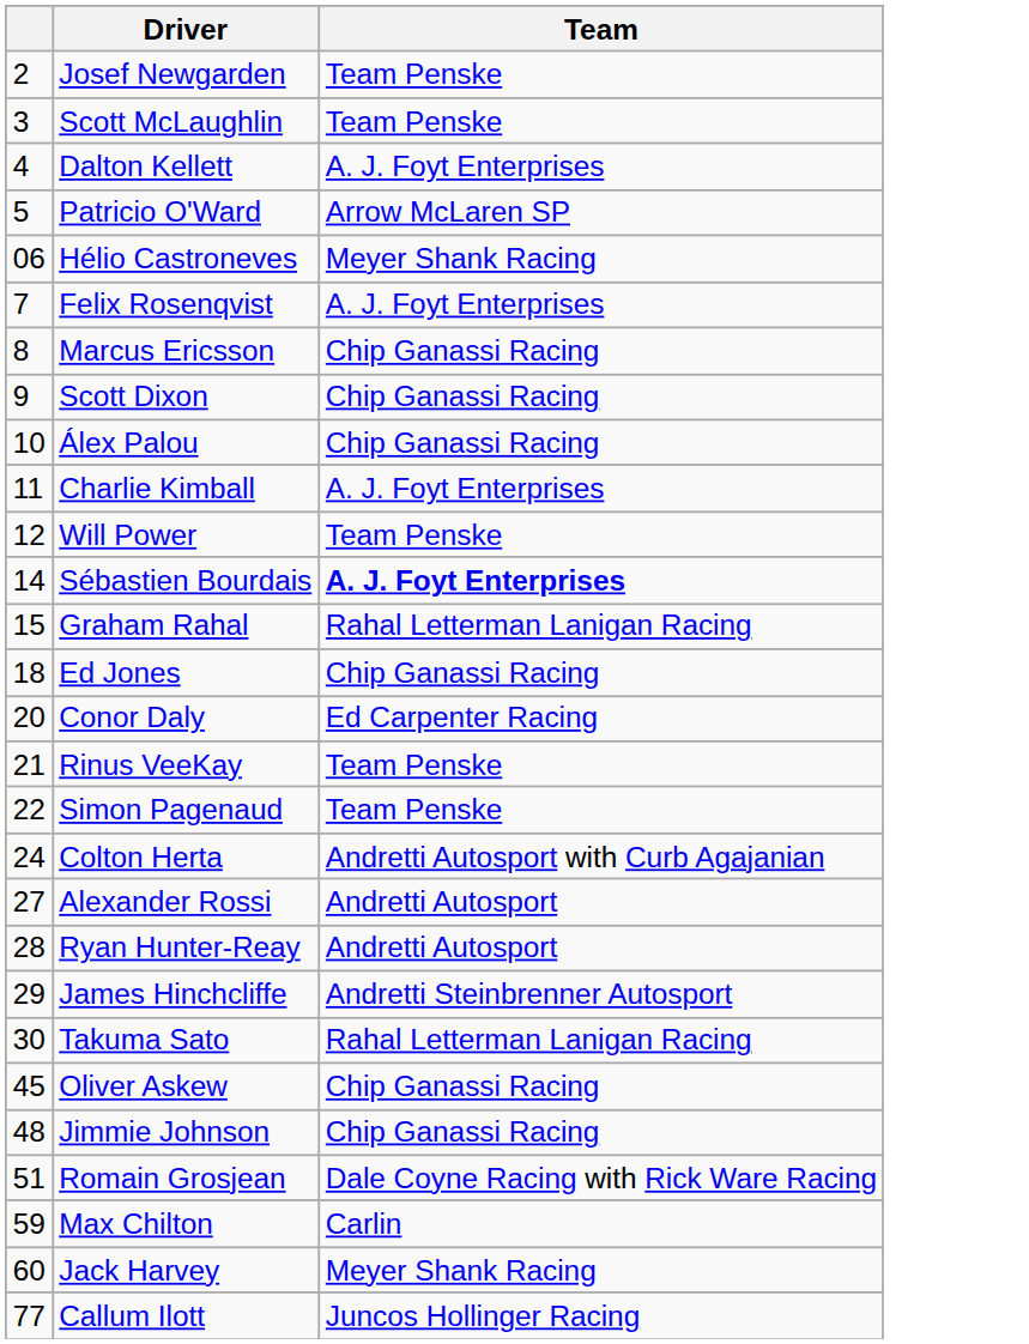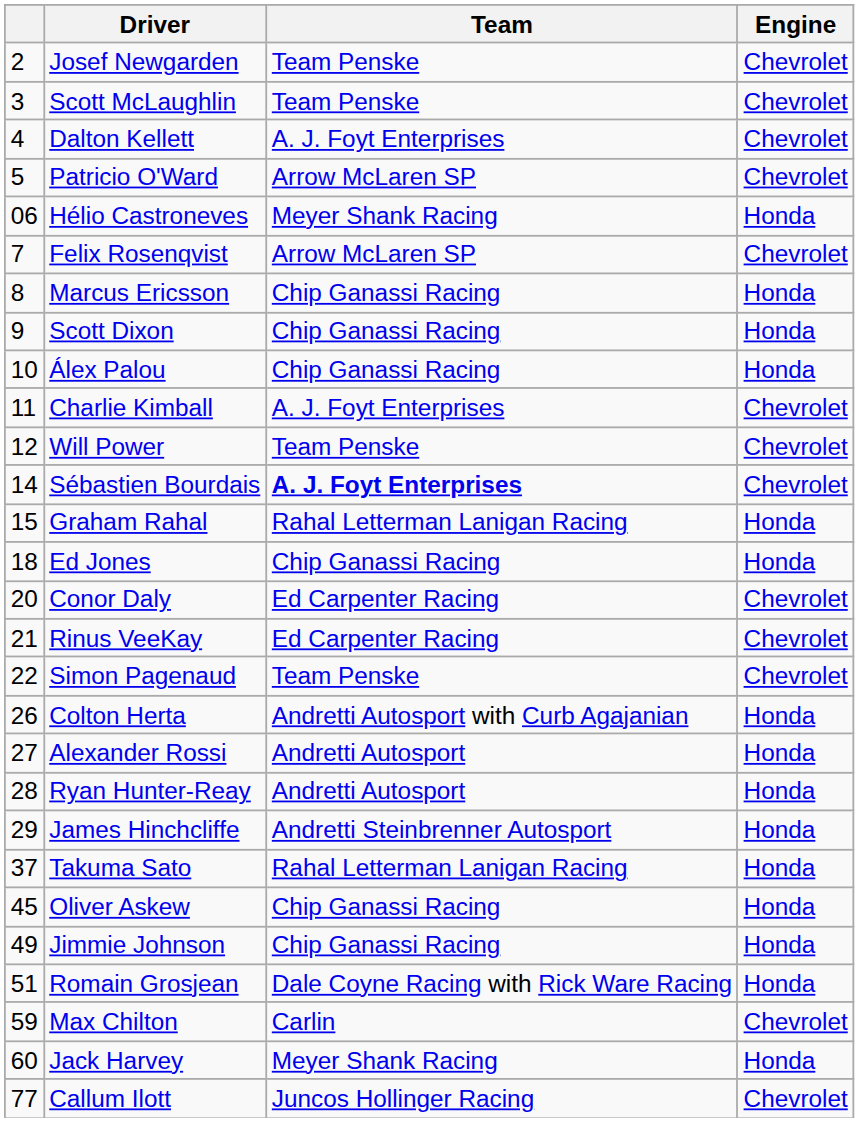 <table class="wikitable" style="font-size: 85%;">
 <tr>
 <th align="center"></th>
 <th>Driver</th>
 <th>Team</th>
+<th>Engine</th>
 </tr>
 <tr>
 <td>2</td>
 <td> <a href='#'>Josef Newgarden</a></td>
 <td><a href='#'>Team Penske</a></td>
+<td><a href='#'>Chevrolet</a></td>
 </tr>
 <tr>
 <td>3</td>
 <td> <a href='#'>Scott McLaughlin</a> <strong></strong></td>
 <td><a href='#'>Team Penske</a></td>
+<td><a href='#'>Chevrolet</a></td>
 </tr>
 <tr>
 <td>4</td>
 <td> <a href='#'>Dalton Kellett</a></td>
 <td><a href='#'>A. J. Foyt Enterprises</a></td>
+<td><a href='#'>Chevrolet</a></td>
 </tr>
 <tr>
 <td>5</td>
 <td> <a href='#'>Patricio O'Ward</a></td>
 <td><a href='#'>Arrow McLaren SP</a></td>
+<td><a href='#'>Chevrolet</a></td>
 </tr>
 <tr>
 <td>06</td>
 <td> <a href='#'>Hélio Castroneves</a></td>
 <td><a href='#'>Meyer Shank Racing</a></td>
+<td><a href='#'>Honda</a></td>
 </tr>
 <tr>
 <td>7</td>
 <td> <a href='#'>Felix Rosenqvist</a></td>
-<td><a href='#'>A. J. Foyt Enterprises</a></td>
+<td><a href='#'>Arrow McLaren SP</a></td>
+<td><a href='#'>Chevrolet</a></td>
 </tr>
 <tr>
 <td>8</td>
 <td> <a href='#'>Marcus Ericsson</a></td>
 <td><a href='#'>Chip Ganassi Racing</a></td>
+<td><a href='#'>Honda</a></td>
 </tr>
 <tr>
 <td>9</td>
 <td> <a href='#'>Scott Dixon</a> <strong></strong></td>
 <td><a href='#'>Chip Ganassi Racing</a></td>
+<td><a href='#'>Honda</a></td>
 </tr>
 <tr>
 <td>10</td>
 <td> <a href='#'>Álex Palou</a></td>
 <td><a href='#'>Chip Ganassi Racing</a></td>
+<td><a href='#'>Honda</a></td>
 </tr>
 <tr>
 <td>11</td>
 <td> <a href='#'>Charlie Kimball</a></td>
 <td><a href='#'>A. J. Foyt Enterprises</a></td>
+<td><a href='#'>Chevrolet</a></td>
 </tr>
 <tr>
 <td>12</td>
 <td> <a href='#'>Will Power</a> <strong></strong></td>
 <td><a href='#'>Team Penske</a></td>
+<td><a href='#'>Chevrolet</a></td>
 </tr>
 <tr>
 <td>14</td>
 <td> <a href='#'>Sébastien Bourdais</a></td>
 <td><strong><a href='#'>A. J. Foyt Enterprises</a></strong></td>
+<td><a href='#'>Chevrolet</a></td>
 </tr>
 <tr>
 <td>15</td>
 <td> <a href='#'>Graham Rahal</a></td>
 <td><a href='#'>Rahal Letterman Lanigan Racing</a></td>
+<td><a href='#'>Honda</a></td>
 </tr>
 <tr>
 <td>18</td>
 <td> <a href='#'>Ed Jones</a></td>
 <td><a href='#'>Chip Ganassi Racing</a></td>
+<td><a href='#'>Honda</a></td>
 </tr>
 <tr>
 <td>20</td>
 <td> <a href='#'>Conor Daly</a></td>
 <td><a href='#'>Ed Carpenter Racing</a></td>
+<td><a href='#'>Chevrolet</a></td>
 </tr>
 <tr>
 <td>21</td>
 <td> <a href='#'>Rinus VeeKay</a></td>
-<td><a href='#'>Team Penske</a></td>
+<td><a href='#'>Ed Carpenter Racing</a></td>
+<td><a href='#'>Chevrolet</a></td>
 </tr>
 <tr>
 <td>22</td>
 <td> <a href='#'>Simon Pagenaud</a> <strong></strong></td>
 <td><a href='#'>Team Penske</a></td>
+<td><a href='#'>Chevrolet</a></td>
 </tr>
 <tr>
-<td>24</td>
+<td>26</td>
 <td> <a href='#'>Colton Herta</a></td>
 <td><a href='#'>Andretti Autosport</a> with <a href='#'>Curb Agajanian</a></td>
+<td><a href='#'>Honda</a></td>
 </tr>
 <tr>
 <td>27</td>
 <td> <a href='#'>Alexander Rossi</a> <strong></strong></td>
 <td><a href='#'>Andretti Autosport</a></td>
+<td><a href='#'>Honda</a></td>
 </tr>
 <tr>
 <td>28</td>
 <td> <a href='#'>Ryan Hunter-Reay</a> <strong></strong></td>
 <td><a href='#'>Andretti Autosport</a></td>
+<td><a href='#'>Honda</a></td>
 </tr>
 <tr>
 <td>29</td>
 <td> <a href='#'>James Hinchcliffe</a> <strong></strong></td>
 <td><a href='#'>Andretti Steinbrenner Autosport</a></td>
+<td><a href='#'>Honda</a></td>
 </tr>
 <tr>
-<td>30</td>
+<td>37</td>
 <td> <a href='#'>Takuma Sato</a> <strong></strong></td>
 <td><a href='#'>Rahal Letterman Lanigan Racing</a></td>
+<td><a href='#'>Honda</a></td>
 </tr>
 <tr>
 <td>45</td>
 <td> <a href='#'>Oliver Askew</a></td>
 <td><a href='#'>Chip Ganassi Racing</a></td>
+<td><a href='#'>Honda</a></td>
 </tr>
 <tr>
-<td>48</td>
+<td>49</td>
 <td> <a href='#'>Jimmie Johnson</a> <strong></strong></td>
 <td><a href='#'>Chip Ganassi Racing</a></td>
+<td><a href='#'>Honda</a></td>
 </tr>
 <tr>
 <td>51</td>
 <td> <a href='#'>Romain Grosjean</a> <strong></strong></td>
 <td><a href='#'>Dale Coyne Racing</a> with <a href='#'>Rick Ware Racing</a></td>
+<td><a href='#'>Honda</a></td>
 </tr>
 <tr>
 <td>59</td>
 <td> <a href='#'>Max Chilton</a></td>
 <td><a href='#'>Carlin</a></td>
+<td><a href='#'>Chevrolet</a></td>
 </tr>
 <tr>
 <td>60</td>
 <td> <a href='#'>Jack Harvey</a></td>
 <td><a href='#'>Meyer Shank Racing</a></td>
+<td><a href='#'>Honda</a></td>
 </tr>
 <tr>
 <td>77</td>
 <td> <a href='#'>Callum Ilott</a> <strong></strong></td>
 <td><a href='#'>Juncos Hollinger Racing</a></td>
+<td><a href='#'>Chevrolet</a></td>
 </tr>
 </table>
